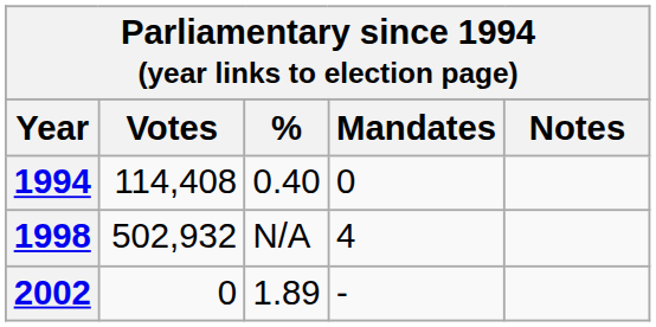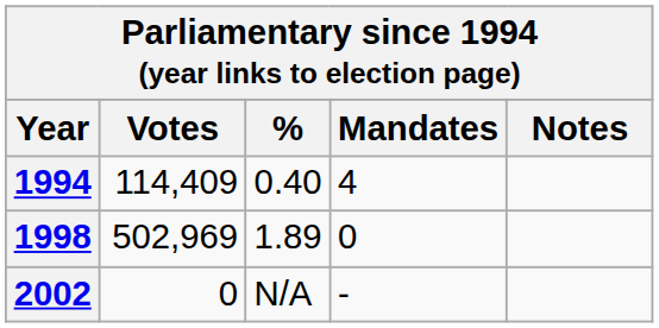 <table class="wikitable" style="float:left">
 <tr style="background-color:#C9C9C9">
 <th colspan="9"><strong>Parliamentary since 1994<br><small>(year links to election page)</small></strong></th>
 </tr>
 <tr>
 <th style="width: 20px">Year</th>
 <th style="width: 60px">Votes</th>
 <th style="width: 20px">%</th>
 <th style="width: 20px">Mandates</th>
 <th style="width: 60px">Notes</th>
 </tr>
 <tr>
 <th><a href='#'>1994</a></th>
-<td align="right">114,408</td>
+<td align="right">114,409</td>
 <td {{center>0.40</td>
-<td {{center>0</td>
+<td {{center>4</td>
 <td></td>
 </tr>
 <tr>
 <th><a href='#'>1998</a></th>
-<td align="right">502,932</td>
-<td {{center>N/A</td>
-<td {{center>4</td>
+<td align="right">502,969</td>
+<td {{center>1.89</td>
+<td {{center>0</td>
 <td></td>
 </tr>
 <tr>
 <th><a href='#'>2002</a></th>
 <td align="right">0</td>
-<td {{center>1.89</td>
+<td {{center>N/A</td>
 <td {{center>-</td>
 <td></td>
 </tr>
 </table>
